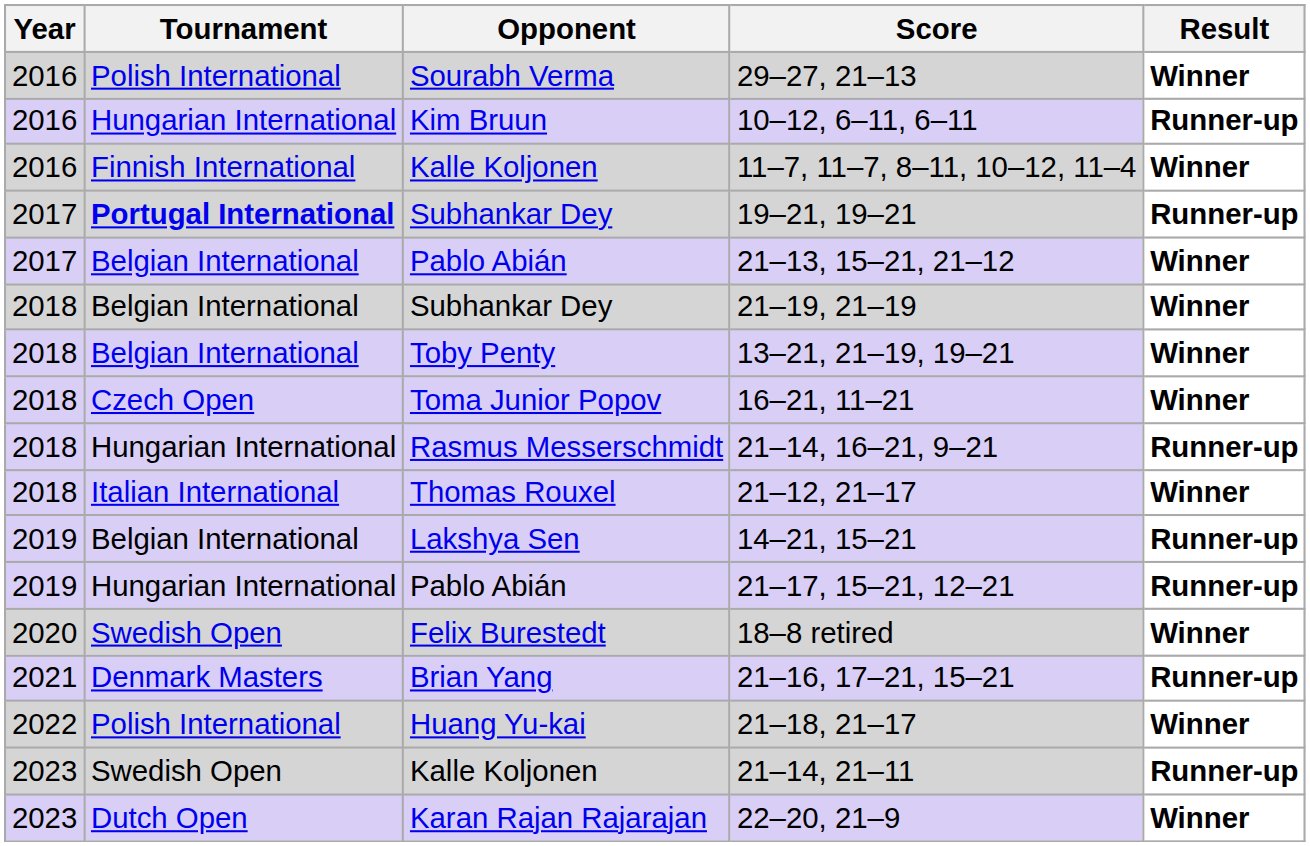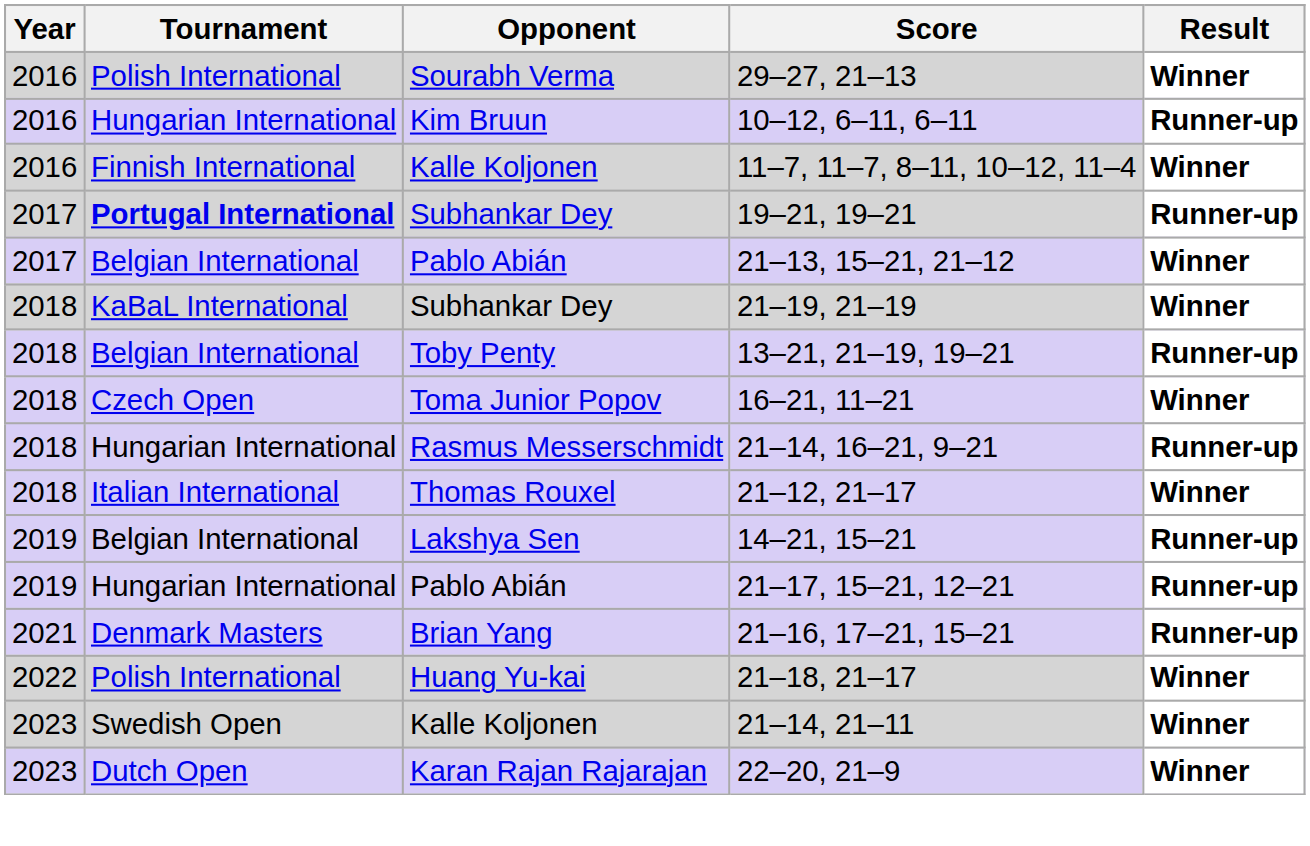 <table class="sortable wikitable" style="font-size: 90%;">
 <tr>
 <th>Year</th>
 <th>Tournament</th>
 <th>Opponent</th>
 <th>Score</th>
 <th>Result</th>
 </tr>
 <tr style="background:#D5D5D5">
 <td align="center">2016</td>
 <td align="left"><a href='#'>Polish International</a></td>
 <td align="left"> <a href='#'>Sourabh Verma</a></td>
 <td align="left">29–27, 21–13</td>
 <td style="text-align:left; background:white"> <strong>Winner</strong></td>
 </tr>
 <tr style="background:#D8CEF6">
 <td align="center">2016</td>
 <td align="left"><a href='#'>Hungarian International</a></td>
 <td align="left"> <a href='#'>Kim Bruun</a></td>
 <td align="left">10–12, 6–11, 6–11</td>
 <td style="text-align:left; background:white"> <strong>Runner-up</strong></td>
 </tr>
 <tr style="background:#D5D5D5">
 <td align="center">2016</td>
 <td align="left"><a href='#'>Finnish International</a></td>
 <td align="left"> <a href='#'>Kalle Koljonen</a></td>
 <td align="left">11–7, 11–7, 8–11, 10–12, 11–4</td>
 <td style="text-align:left; background:white"> <strong>Winner</strong></td>
 </tr>
 <tr style="background:#D5D5D5">
 <td align="center">2017</td>
 <td align="left"><strong><a href='#'>Portugal International</a></strong></td>
 <td align="left"> <a href='#'>Subhankar Dey</a></td>
 <td align="left">19–21, 19–21</td>
 <td style="text-align:left; background:white"> <strong>Runner-up</strong></td>
 </tr>
 <tr style="background:#D8CEF6">
 <td align="center">2017</td>
 <td align="left"><a href='#'>Belgian International</a></td>
 <td align="left"> <a href='#'>Pablo Abián</a></td>
 <td align="left">21–13, 15–21, 21–12</td>
 <td style="text-align:left; background:white"> <strong>Winner</strong></td>
 </tr>
 <tr style="background:#D5D5D5">
 <td align="center">2018</td>
-<td align="left">Belgian International</td>
+<td align="left"><a href='#'>KaBaL International</a></td>
 <td align="left"> Subhankar Dey</td>
 <td align="left">21–19, 21–19</td>
 <td style="text-align:left; background:white"> <strong>Winner</strong></td>
 </tr>
 <tr style="background:#D8CEF6">
 <td align="center">2018</td>
 <td align="left"><a href='#'>Belgian International</a></td>
 <td align="left"> <a href='#'>Toby Penty</a></td>
 <td align="left">13–21, 21–19, 19–21</td>
-<td style="text-align:left; background:white"> <strong>Winner</strong></td>
+<td style="text-align:left; background:white"> <strong>Runner-up</strong></td>
 </tr>
 <tr style="background:#D8CEF6">
 <td align="center">2018</td>
 <td align="left"><a href='#'>Czech Open</a></td>
 <td align="left"> <a href='#'>Toma Junior Popov</a></td>
 <td align="left">16–21, 11–21</td>
 <td style="text-align:left; background:white"> <strong>Winner</strong></td>
 </tr>
 <tr style="background:#D8CEF6">
 <td align="center">2018</td>
 <td align="left">Hungarian International</td>
 <td align="left"> <a href='#'>Rasmus Messerschmidt</a></td>
 <td align="left">21–14, 16–21, 9–21</td>
 <td style="text-align:left; background:white"> <strong>Runner-up</strong></td>
 </tr>
 <tr style="background:#D8CEF6">
 <td align="center">2018</td>
 <td align="left"><a href='#'>Italian International</a></td>
 <td align="left"> <a href='#'>Thomas Rouxel</a></td>
 <td align="left">21–12, 21–17</td>
 <td style="text-align:left; background:white"> <strong>Winner</strong></td>
 </tr>
 <tr style="background:#D8CEF6">
 <td align="center">2019</td>
 <td align="left">Belgian International</td>
 <td align="left"> <a href='#'>Lakshya Sen</a></td>
 <td align="left">14–21, 15–21</td>
 <td style="text-align:left; background:white"> <strong>Runner-up</strong></td>
 </tr>
 <tr style="background:#D8CEF6">
 <td align="center">2019</td>
 <td align="left">Hungarian International</td>
 <td align="left"> Pablo Abián</td>
 <td align="left">21–17, 15–21, 12–21</td>
 <td style="text-align:left; background:white"> <strong>Runner-up</strong></td>
 </tr>
-<tr style="background:#D5D5D5">
-<td align="center">2020</td>
-<td align="left"><a href='#'>Swedish Open</a></td>
-<td align="left"> <a href='#'>Felix Burestedt</a></td>
-<td align="left">18–8 retired</td>
-<td style="text-align:left; background:white"> <strong>Winner</strong></td>
-</tr>
 <tr bgcolor="#D8CEF6">
 <td align="center">2021</td>
 <td align="left"><a href='#'>Denmark Masters</a></td>
 <td align="left"> <a href='#'>Brian Yang</a></td>
 <td align="left">21–16, 17–21, 15–21</td>
 <td style="text-align:left; background:white"> <strong>Runner-up</strong></td>
 </tr>
 <tr style="background:#D5D5D5">
 <td align="center">2022</td>
 <td align="left"><a href='#'>Polish International</a></td>
 <td align="left"> <a href='#'>Huang Yu-kai</a></td>
 <td align="left">21–18, 21–17</td>
 <td style="text-align:left; background:white"> <strong>Winner</strong></td>
 </tr>
 <tr style="background:#D5D5D5">
 <td align="center">2023</td>
 <td align="left">Swedish Open</td>
 <td align="left"> Kalle Koljonen</td>
 <td align="left">21–14, 21–11</td>
-<td style="text-align:left; background:white"> <strong>Runner-up</strong></td>
+<td style="text-align:left; background:white"> <strong>Winner</strong></td>
 </tr>
 <tr style="background:#D8CEF6">
 <td align="center">2023</td>
 <td align="left"><a href='#'>Dutch Open</a></td>
 <td align="left"> <a href='#'>Karan Rajan Rajarajan</a></td>
 <td align="left">22–20, 21–9</td>
 <td style="text-align:left; background:white"> <strong>Winner</strong></td>
 </tr>
 </table>
